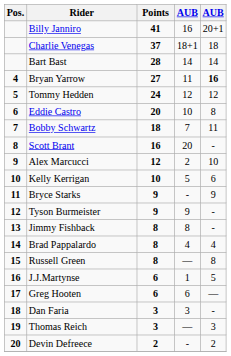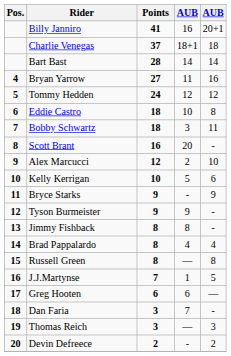 <table class="wikitable" style="font-size: 95%">
 <tr>
 <th width=20px>Pos.</th>
 <th width=160px>Rider</th>
 <th width=50px>Points</th>
 <th width=25px><a href='#'>AUB</a></th>
 <th width=25px><a href='#'>AUB</a></th>
 </tr>
 <tr align="center">
 <td></td>
 <td align="left"><a href='#'>Billy Janniro</a></td>
 <td><strong>41</strong></td>
 <td>16</td>
 <td>20+1</td>
 </tr>
 <tr align="center">
 <td></td>
 <td align="left"><a href='#'>Charlie Venegas</a></td>
 <td><strong>37</strong></td>
 <td>18+1</td>
 <td>18</td>
 </tr>
 <tr align="center">
 <td></td>
 <td align="left">Bart Bast</td>
 <td><strong>28</strong></td>
 <td>14</td>
 <td>14</td>
 </tr>
 <tr align="center">
 <td><strong>4</strong></td>
 <td align="left">Bryan Yarrow</td>
 <td><strong>27</strong></td>
 <td>11</td>
-<td><strong>16</strong></td>
+<td>16</td>
 </tr>
 <tr align="center">
 <td><strong>5</strong></td>
 <td align="left">Tommy Hedden</td>
 <td><strong>24</strong></td>
 <td>12</td>
 <td>12</td>
 </tr>
 <tr align="center">
 <td><strong>6</strong></td>
 <td align="left"><a href='#'>Eddie Castro</a></td>
-<td><strong>20</strong></td>
+<td><strong>18</strong></td>
 <td>10</td>
 <td>8</td>
 </tr>
 <tr align="center">
 <td><strong>7</strong></td>
 <td align="left"><a href='#'>Bobby Schwartz</a></td>
 <td><strong>18</strong></td>
-<td>7</td>
+<td>3</td>
 <td>11</td>
 </tr>
 <tr align="center">
 <td><strong>8</strong></td>
 <td align="left"><a href='#'>Scott Brant</a></td>
 <td><strong>16</strong></td>
 <td>20</td>
 <td>-</td>
 </tr>
 <tr align="center">
 <td><strong>9</strong></td>
 <td align="left">Alex Marcucci</td>
 <td><strong>12</strong></td>
 <td>2</td>
 <td>10</td>
 </tr>
 <tr align="center">
 <td><strong>10</strong></td>
 <td align="left">Kelly Kerrigan</td>
 <td><strong>10</strong></td>
 <td>5</td>
 <td>6</td>
 </tr>
 <tr align="center">
 <td><strong>11</strong></td>
 <td align="left">Bryce Starks</td>
 <td><strong>9</strong></td>
 <td>-</td>
 <td>9</td>
 </tr>
 <tr align="center">
 <td><strong>12</strong></td>
 <td align="left">Tyson Burmeister</td>
 <td><strong>9</strong></td>
 <td>9</td>
 <td>-</td>
 </tr>
 <tr align="center">
 <td><strong>13</strong></td>
 <td align="left">Jimmy Fishback</td>
 <td><strong>8</strong></td>
 <td>8</td>
 <td>-</td>
 </tr>
 <tr align="center">
 <td><strong>14</strong></td>
 <td align="left">Brad Pappalardo</td>
 <td><strong>8</strong></td>
 <td>4</td>
 <td>4</td>
 </tr>
 <tr align="center">
 <td><strong>15</strong></td>
 <td align="left">Russell Green</td>
 <td><strong>8</strong></td>
 <td>—</td>
 <td>8</td>
 </tr>
 <tr align="center">
 <td><strong>16</strong></td>
 <td align="left">J.J.Martynse</td>
-<td><strong>6</strong></td>
+<td><strong>7</strong></td>
 <td>1</td>
 <td>5</td>
 </tr>
 <tr align="center">
 <td><strong>17</strong></td>
 <td align="left">Greg Hooten</td>
 <td><strong>6</strong></td>
 <td>6</td>
 <td>—</td>
 </tr>
 <tr align="center">
 <td><strong>18</strong></td>
 <td align="left">Dan Faria</td>
 <td><strong>3</strong></td>
-<td>3</td>
+<td>7</td>
 <td>-</td>
 </tr>
 <tr align="center">
 <td><strong>19</strong></td>
 <td align="left">Thomas Reich</td>
 <td><strong>3</strong></td>
 <td>—</td>
 <td>3</td>
 </tr>
 <tr align="center">
 <td><strong>20</strong></td>
 <td align="left">Devin Defreece</td>
 <td><strong>2</strong></td>
 <td>-</td>
 <td>2</td>
 </tr>
 <tr align="center"||>
 </tr>
 </table>
